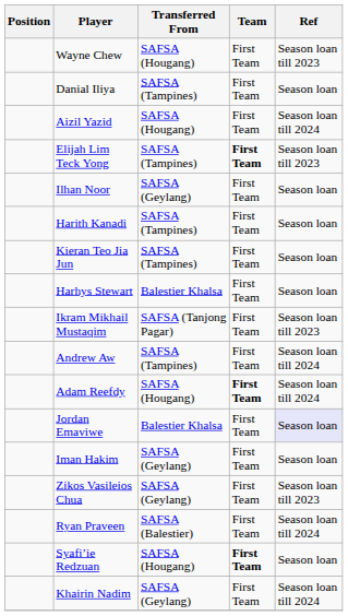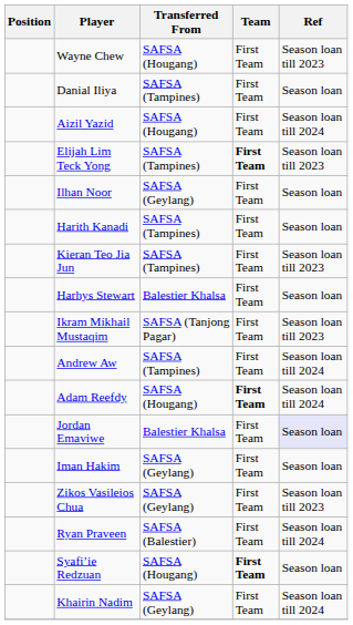 <table class="wikitable sortable" style="width:70%; text-align:center; font-size:100%; text-align:left;">
 <tr>
 <th><strong>Position</strong></th>
 <th><strong>Player</strong></th>
 <th><strong>Transferred From</strong></th>
 <th><strong>Team</strong></th>
 <th><strong>Ref</strong></th>
 </tr>
 <tr>
 <td></td>
 <td> Wayne Chew</td>
 <td> <a href='#'>SAFSA</a> (Hougang)</td>
 <td>First Team</td>
 <td>Season loan till 2023</td>
 </tr>
 <tr>
 <td></td>
 <td> Danial Iliya</td>
 <td> <a href='#'>SAFSA</a> (Tampines)</td>
 <td>First Team</td>
 <td>Season loan</td>
 </tr>
 <tr>
 <td></td>
 <td> <a href='#'>Aizil Yazid</a></td>
 <td> <a href='#'>SAFSA</a> (Hougang)</td>
 <td>First Team</td>
 <td>Season loan till 2024</td>
 </tr>
 <tr>
 <td></td>
 <td> <a href='#'>Elijah Lim Teck Yong</a></td>
 <td> <a href='#'>SAFSA</a> (Tampines)</td>
 <td><strong>First Team</strong></td>
 <td>Season loan till 2023</td>
 </tr>
 <tr>
 <td></td>
 <td> <a href='#'>Ilhan Noor</a></td>
 <td> <a href='#'>SAFSA</a> (Geylang)</td>
 <td>First Team</td>
 <td>Season loan</td>
 </tr>
 <tr>
 <td></td>
 <td> <a href='#'>Harith Kanadi</a></td>
 <td> <a href='#'>SAFSA</a> (Tampines)</td>
 <td>First Team</td>
 <td>Season loan</td>
 </tr>
 <tr>
 <td></td>
 <td> <a href='#'>Kieran Teo Jia Jun</a></td>
 <td> <a href='#'>SAFSA</a> (Tampines)</td>
 <td>First Team</td>
-<td>Season loan</td>
+<td>Season loan till 2023</td>
 </tr>
 <tr>
 <td></td>
 <td> <a href='#'>Harhys Stewart</a></td>
 <td> <a href='#'>Balestier Khalsa</a></td>
 <td>First Team</td>
 <td>Season loan</td>
 </tr>
 <tr>
 <td></td>
 <td> <a href='#'>Ikram Mikhail Mustaqim</a></td>
 <td> <a href='#'>SAFSA</a> (Tanjong Pagar)</td>
 <td>First Team</td>
 <td>Season loan till 2023</td>
 </tr>
 <tr>
 <td></td>
 <td> <a href='#'>Andrew Aw</a></td>
 <td> <a href='#'>SAFSA</a> (Tampines)</td>
 <td>First Team</td>
 <td>Season loan till 2024</td>
 </tr>
 <tr>
 <td></td>
 <td> <a href='#'>Adam Reefdy</a></td>
 <td> <a href='#'>SAFSA</a> (Hougang)</td>
 <td><strong>First Team</strong></td>
 <td>Season loan till 2024</td>
 </tr>
 <tr>
 <td></td>
 <td> <a href='#'>Jordan Emaviwe</a></td>
 <td> <a href='#'>Balestier Khalsa</a></td>
 <td>First Team</td>
 <td style="background: lavender;">Season loan</td>
 </tr>
 <tr>
 <td></td>
 <td> <a href='#'>Iman Hakim</a></td>
 <td> <a href='#'>SAFSA</a> (Geylang)</td>
 <td>First Team</td>
 <td>Season loan</td>
 </tr>
 <tr>
 <td></td>
 <td> <a href='#'>Zikos Vasileios Chua</a></td>
 <td> <a href='#'>SAFSA</a> (Geylang)</td>
 <td>First Team</td>
 <td>Season loan till 2023</td>
 </tr>
 <tr>
 <td></td>
 <td> <a href='#'>Ryan Praveen</a></td>
 <td> <a href='#'>SAFSA</a> (Balestier)</td>
 <td>First Team</td>
 <td>Season loan till 2024</td>
 </tr>
 <tr>
 <td></td>
 <td> <a href='#'>Syafi’ie Redzuan</a></td>
 <td> <a href='#'>SAFSA</a> (Hougang)</td>
 <td><strong>First Team</strong></td>
 <td>Season loan</td>
 </tr>
 <tr>
 <td></td>
 <td> <a href='#'>Khairin Nadim</a></td>
 <td> <a href='#'>SAFSA</a> (Geylang)</td>
 <td>First Team</td>
 <td>Season loan till 2024</td>
 </tr>
 <tr>
 </tr>
 </table>
